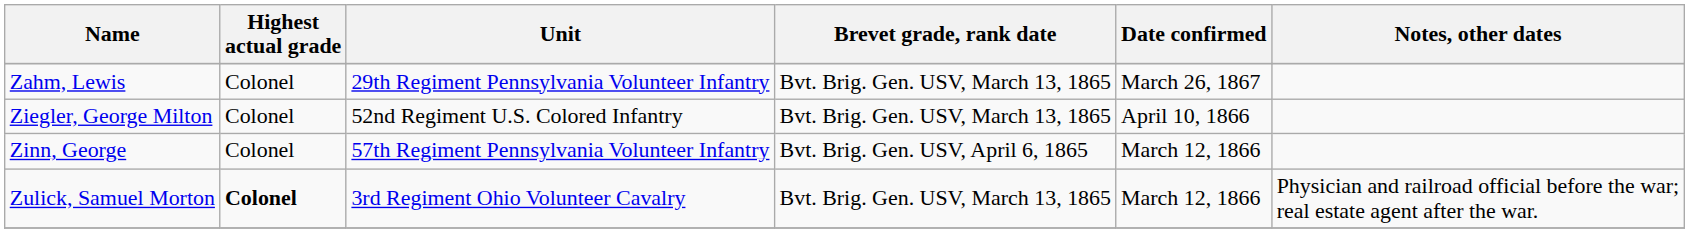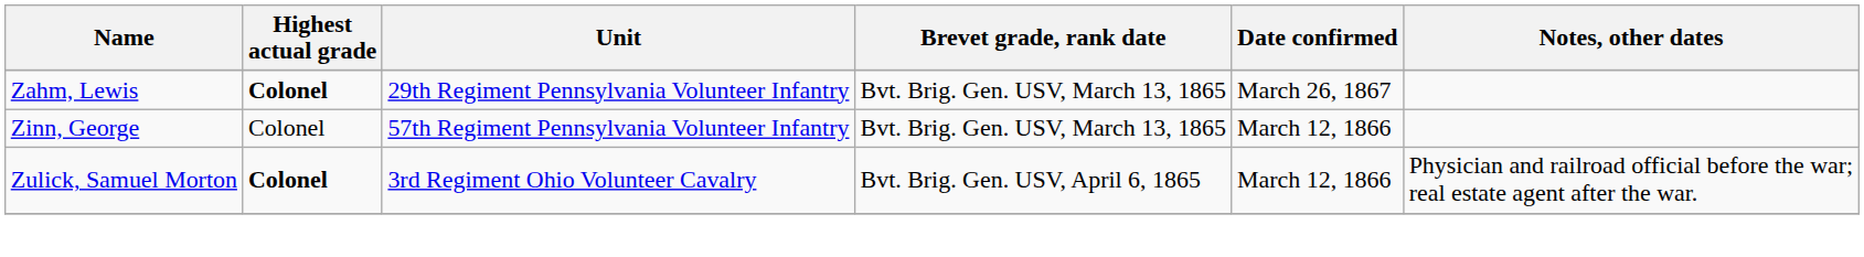 <table class="wikitable sortable">
 <tr>
 <th class="unsortable">Name</th>
 <th>Highest<br>actual grade</th>
 <th>Unit</th>
 <th>Brevet grade, rank date</th>
 <th>Date confirmed</th>
 <th class="unsortable">Notes, other dates</th>
 </tr>
 <tr>
 </tr>
 <tr>
 <td><a href='#'>Zahm, Lewis</a></td>
-<td>Colonel</td>
+<td><strong>Colonel</strong></td>
 <td><a href='#'>29th Regiment Pennsylvania Volunteer Infantry</a></td>
 <td>Bvt. Brig. Gen. USV, March 13, 1865</td>
 <td>March 26, 1867</td>
 <td></td>
 </tr>
 <tr>
-<td><a href='#'>Ziegler, George Milton</a></td>
-<td>Colonel</td>
-<td>52nd Regiment U.S. Colored Infantry</td>
-<td>Bvt. Brig. Gen. USV, March 13, 1865</td>
-<td>April 10, 1866</td>
-<td></td>
-</tr>
-<tr>
 <td><a href='#'>Zinn, George</a></td>
 <td>Colonel</td>
 <td><a href='#'>57th Regiment Pennsylvania Volunteer Infantry</a></td>
-<td>Bvt. Brig. Gen. USV, April 6, 1865</td>
+<td>Bvt. Brig. Gen. USV, March 13, 1865</td>
 <td>March 12, 1866</td>
 <td></td>
 </tr>
 <tr>
 <td><a href='#'>Zulick, Samuel Morton</a></td>
 <td><strong>Colonel</strong></td>
 <td><a href='#'>3rd Regiment Ohio Volunteer Cavalry</a></td>
-<td>Bvt. Brig. Gen. USV, March 13, 1865</td>
+<td>Bvt. Brig. Gen. USV, April 6, 1865</td>
 <td>March 12, 1866</td>
 <td>Physician and railroad official before the war;<br>real estate agent after the war.</td>
 </tr>
 <tr>
 </tr>
 </table>
